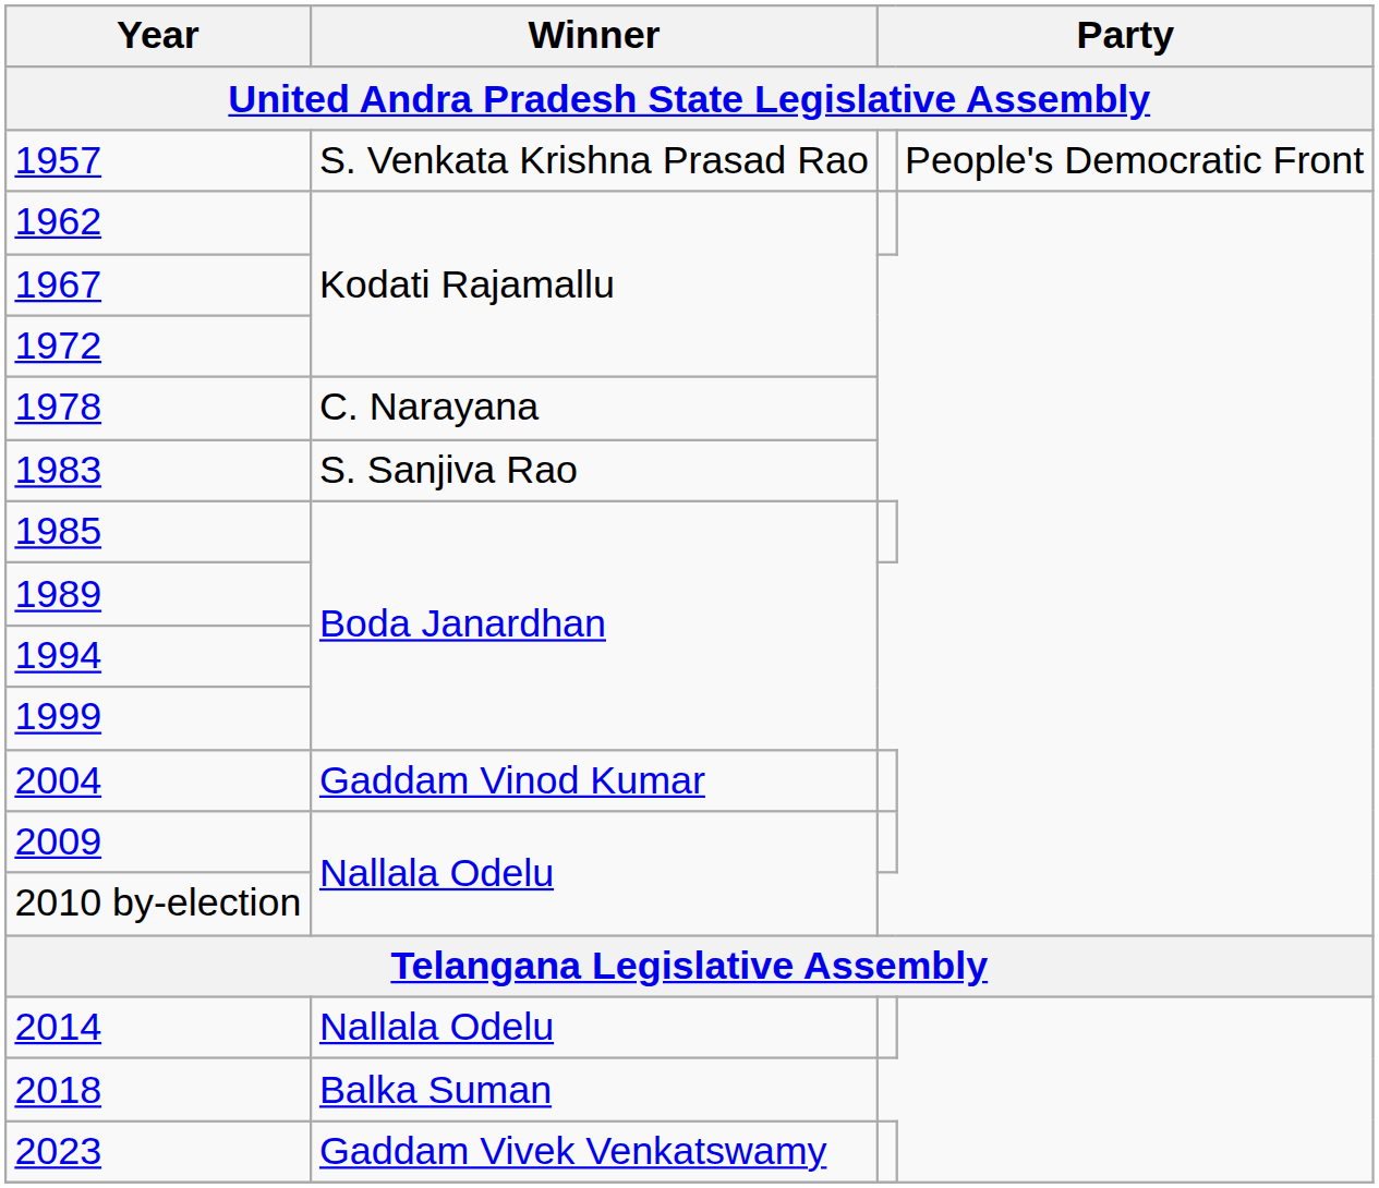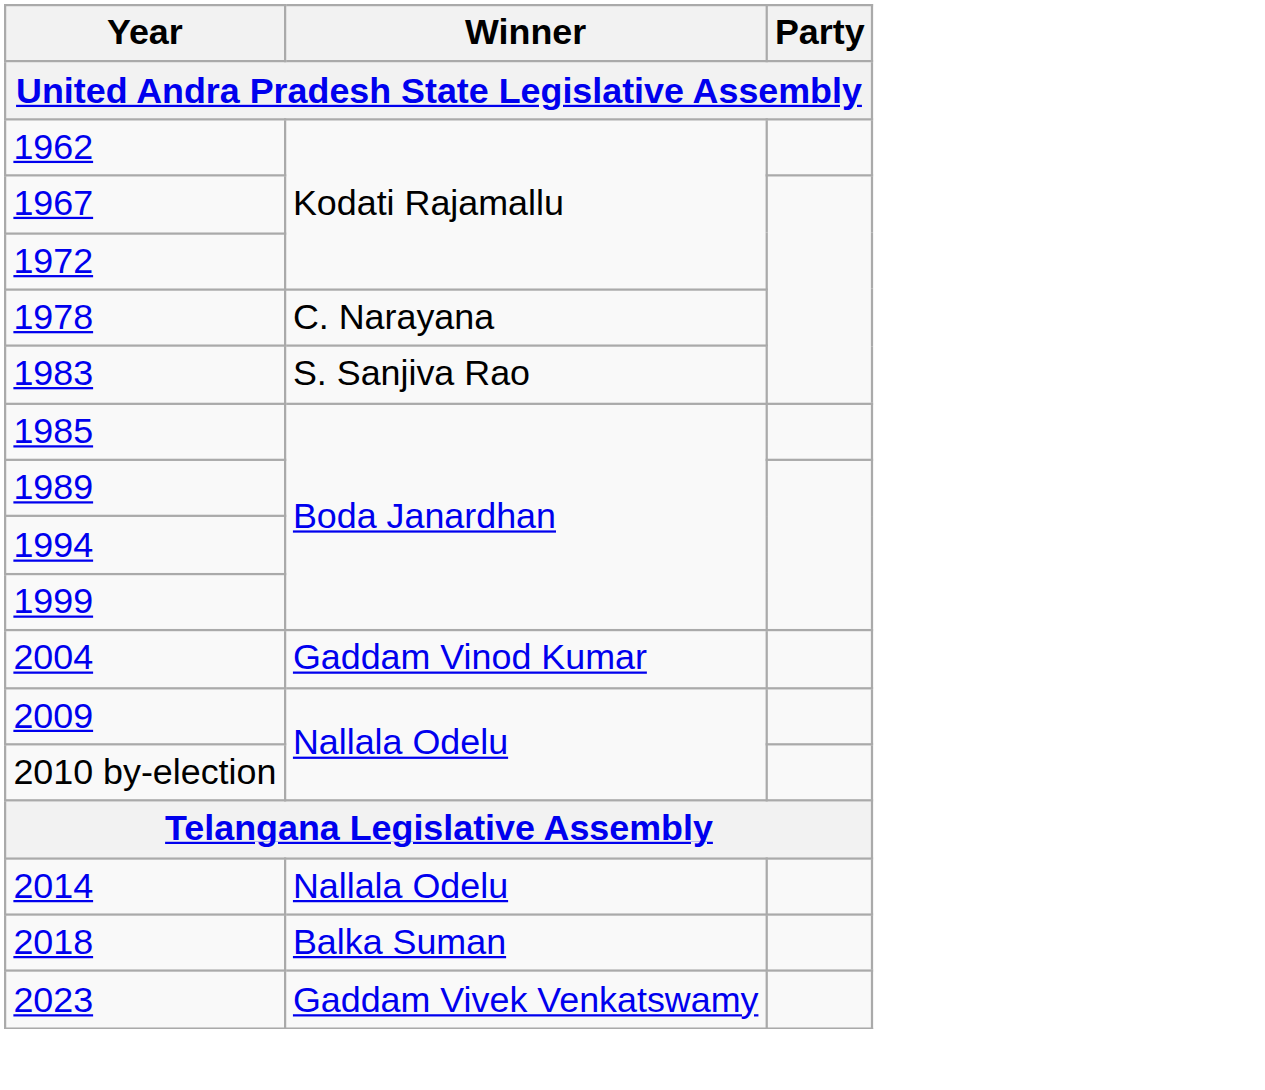 <table class="wikitable sortable">
 <tr>
 <th>Year</th>
 <th>Winner</th>
 <th colspan=2>Party</th>
 </tr>
 <tr>
 <th colspan=4><a href='#'>United Andra Pradesh State Legislative Assembly</a></th>
-</tr>
-<tr>
-<td><a href='#'>1957</a></td>
-<td>S. Venkata Krishna Prasad Rao</td>
-<td></td>
-<td>People's Democratic Front</td>
 </tr>
 <tr>
 <td><a href='#'>1962</a></td>
 <td rowspan=3>Kodati Rajamallu</td>
 <td></td>
 </tr>
 <tr>
 <td><a href='#'>1967</a></td>
 </tr>
 <tr>
 <td><a href='#'>1972</a></td>
 </tr>
 <tr>
 <td><a href='#'>1978</a></td>
 <td>C. Narayana</td>
 </tr>
 <tr>
 <td><a href='#'>1983</a></td>
 <td>S. Sanjiva Rao</td>
 </tr>
 <tr>
 <td><a href='#'>1985</a></td>
 <td rowspan=4><a href='#'>Boda Janardhan</a></td>
 <td></td>
 </tr>
 <tr>
 <td><a href='#'>1989</a></td>
 </tr>
 <tr>
 <td><a href='#'>1994</a></td>
 </tr>
 <tr>
 <td><a href='#'>1999</a></td>
 </tr>
 <tr>
 <td><a href='#'>2004</a></td>
 <td><a href='#'>Gaddam Vinod Kumar</a></td>
 <td></td>
 </tr>
 <tr>
 <td><a href='#'>2009</a></td>
 <td rowspan=2><a href='#'>Nallala Odelu</a></td>
 <td></td>
 </tr>
 <tr>
 <td>2010 by-election</td>
 </tr>
 <tr>
 <th colspan=4><a href='#'>Telangana Legislative Assembly</a></th>
 </tr>
 <tr>
 <td><a href='#'>2014</a></td>
 <td><a href='#'>Nallala Odelu</a></td>
 <td></td>
 </tr>
 <tr>
 <td><a href='#'>2018</a></td>
 <td><a href='#'>Balka Suman</a></td>
 </tr>
 <tr>
 <td><a href='#'>2023</a></td>
 <td><a href='#'>Gaddam Vivek Venkatswamy</a></td>
 <td></td>
 </tr>
 <tr>
 </tr>
 </table>
